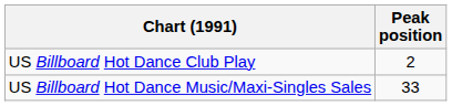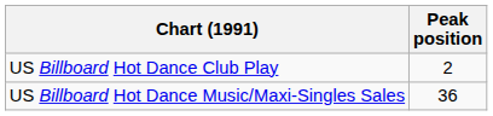 <table class="wikitable sortable">
 <tr>
 <th>Chart (1991)</th>
 <th>Peak<br>position</th>
 </tr>
 <tr>
 <td>US <em><a href='#'>Billboard</a></em> <a href='#'>Hot Dance Club Play</a></td>
 <td align="center">2</td>
 </tr>
 <tr>
 <td>US <em><a href='#'>Billboard</a></em> <a href='#'>Hot Dance Music/Maxi-Singles Sales</a></td>
-<td align="center">33</td>
+<td align="center">36</td>
 </tr>
 </table>
